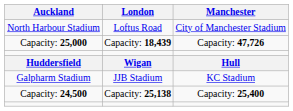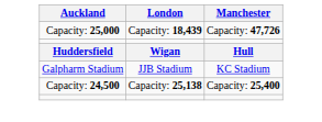 <table class="wikitable" style="text-align:center; margin:0.2em auto;">
 <tr>
 <th><a href='#'>Auckland</a></th>
 <th><a href='#'>London</a></th>
 <th><a href='#'>Manchester</a></th>
-</tr>
-<tr>
-<td><a href='#'>North Harbour Stadium</a></td>
-<td><a href='#'>Loftus Road</a></td>
-<td><a href='#'>City of Manchester Stadium</a></td>
 </tr>
 <tr>
 <td>Capacity: <strong>25,000</strong></td>
 <td>Capacity: <strong>18,439</strong></td>
 <td>Capacity: <strong>47,726</strong></td>
 </tr>
 <tr>
 <td></td>
 <td></td>
 <td></td>
 </tr>
 <tr>
 <th><a href='#'>Huddersfield</a></th>
 <th><a href='#'>Wigan</a></th>
 <th><a href='#'>Hull</a></th>
 </tr>
 <tr>
 <td><a href='#'>Galpharm Stadium</a></td>
 <td><a href='#'>JJB Stadium</a></td>
 <td><a href='#'>KC Stadium</a></td>
 </tr>
 <tr>
 <td>Capacity: <strong>24,500</strong></td>
 <td>Capacity: <strong>25,138</strong></td>
 <td>Capacity: <strong>25,400</strong></td>
 </tr>
 <tr>
 <td></td>
 <td></td>
 <td></td>
 </tr>
 </table>
